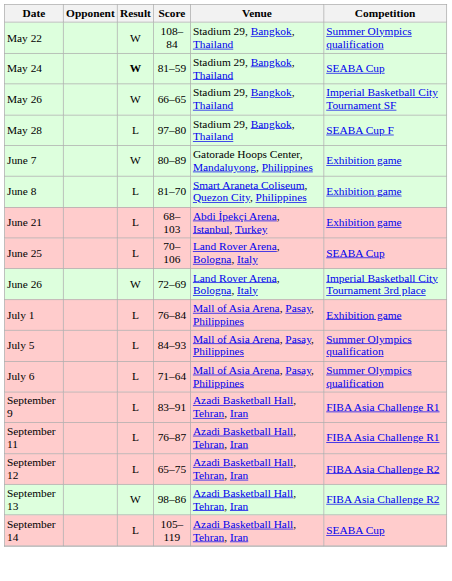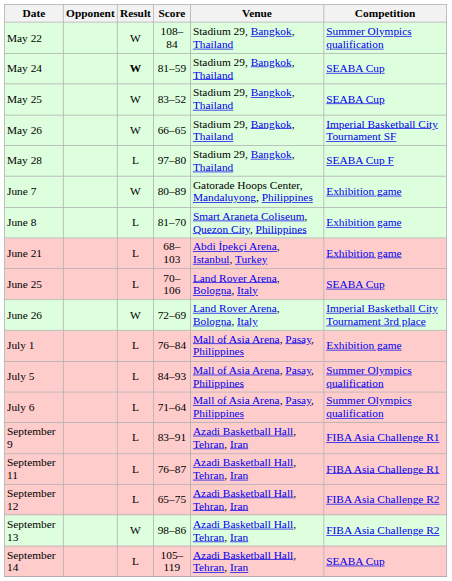 <table width=100% class="wikitable">
 <tr>
 <th>Date</th>
 <th>Opponent</th>
 <th>Result</th>
 <th>Score</th>
 <th>Venue</th>
 <th>Competition</th>
 </tr>
 <tr style="background:#dfd;">
 <td>May 22</td>
 <td></td>
 <td align=center>W</td>
 <td align=center>108–84</td>
 <td> Stadium 29, <a href='#'>Bangkok</a>, <a href='#'>Thailand</a></td>
 <td><a href='#'>Summer Olympics qualification</a></td>
 </tr>
 <tr style="background:#dfd;">
 <td>May 24</td>
 <td></td>
 <td align=center><strong>W</strong></td>
 <td align=center>81–59</td>
+<td> Stadium 29, <a href='#'>Bangkok</a>, <a href='#'>Thailand</a></td>
+<td><a href='#'>SEABA Cup</a></td>
+</tr>
+<tr style="background:#dfd;">
+<td>May 25</td>
+<td></td>
+<td align=center>W</td>
+<td align=center>83–52</td>
 <td> Stadium 29, <a href='#'>Bangkok</a>, <a href='#'>Thailand</a></td>
 <td><a href='#'>SEABA Cup</a></td>
 </tr>
 <tr style="background:#dfd;">
 <td>May 26</td>
 <td></td>
 <td align=center>W</td>
 <td align=center>66–65</td>
 <td> Stadium 29, <a href='#'>Bangkok</a>, <a href='#'>Thailand</a></td>
 <td><a href='#'>Imperial Basketball City Tournament SF</a></td>
 </tr>
 <tr style="background:#dfd;">
 <td>May 28</td>
 <td></td>
 <td align=center>L</td>
 <td align=center>97–80</td>
 <td> Stadium 29, <a href='#'>Bangkok</a>, <a href='#'>Thailand</a></td>
 <td><a href='#'>SEABA Cup F</a></td>
 </tr>
 <tr style="background:#dfd;">
 <td>June 7</td>
 <td></td>
 <td align=center>W</td>
 <td align=center>80–89</td>
 <td> Gatorade Hoops Center, <a href='#'>Mandaluyong</a>, <a href='#'>Philippines</a></td>
 <td><a href='#'>Exhibition game</a></td>
 </tr>
 <tr style="background:#dfd;">
 <td>June 8</td>
 <td></td>
 <td align=center>L</td>
 <td align=center>81–70</td>
 <td> <a href='#'>Smart Araneta Coliseum</a>, <a href='#'>Quezon City</a>, <a href='#'>Philippines</a></td>
 <td><a href='#'>Exhibition game</a></td>
 </tr>
 <tr style="background:#fcc;">
 <td>June 21</td>
 <td></td>
 <td align=center>L</td>
 <td align=center>68–103</td>
 <td> <a href='#'>Abdi İpekçi Arena</a>, <a href='#'>Istanbul</a>, <a href='#'>Turkey</a></td>
 <td><a href='#'>Exhibition game</a></td>
 </tr>
 <tr style="background:#fcc;">
 <td>June 25</td>
 <td></td>
 <td align=center>L</td>
 <td align=center>70–106</td>
 <td> <a href='#'>Land Rover Arena</a>, <a href='#'>Bologna</a>, <a href='#'>Italy</a></td>
 <td><a href='#'>SEABA Cup</a></td>
 </tr>
 <tr style="background:#dfd;">
 <td>June 26</td>
 <td></td>
 <td align=center>W</td>
 <td align=center>72–69</td>
 <td> <a href='#'>Land Rover Arena</a>, <a href='#'>Bologna</a>, <a href='#'>Italy</a></td>
 <td><a href='#'>Imperial Basketball City Tournament 3rd place</a></td>
 </tr>
 <tr style="background:#fcc;">
 <td>July 1</td>
 <td></td>
 <td align=center>L</td>
 <td align=center>76–84</td>
 <td> <a href='#'>Mall of Asia Arena</a>, <a href='#'>Pasay</a>, <a href='#'>Philippines</a></td>
 <td><a href='#'>Exhibition game</a></td>
 </tr>
 <tr style="background:#fcc;">
 <td>July 5</td>
 <td></td>
 <td align=center>L</td>
 <td align=center>84–93</td>
 <td> <a href='#'>Mall of Asia Arena</a>, <a href='#'>Pasay</a>, <a href='#'>Philippines</a></td>
 <td><a href='#'>Summer Olympics qualification</a></td>
 </tr>
 <tr style="background:#fcc;">
 <td>July 6</td>
 <td></td>
 <td align=center>L</td>
 <td align=center>71–64</td>
 <td> <a href='#'>Mall of Asia Arena</a>, <a href='#'>Pasay</a>, <a href='#'>Philippines</a></td>
 <td><a href='#'>Summer Olympics qualification</a></td>
 </tr>
 <tr style="background:#fcc;">
 <td>September 9</td>
 <td></td>
 <td align=center>L</td>
 <td align=center>83–91</td>
 <td> <a href='#'>Azadi Basketball Hall</a>, <a href='#'>Tehran</a>, <a href='#'>Iran</a></td>
 <td><a href='#'>FIBA Asia Challenge R1</a></td>
 </tr>
 <tr style="background:#fcc;">
 <td>September 11</td>
 <td></td>
 <td align=center>L</td>
 <td align=center>76–87</td>
 <td> <a href='#'>Azadi Basketball Hall</a>, <a href='#'>Tehran</a>, <a href='#'>Iran</a></td>
 <td><a href='#'>FIBA Asia Challenge R1</a></td>
 </tr>
 <tr style="background:#fcc;">
 <td>September 12</td>
 <td></td>
 <td align=center>L</td>
 <td align=center>65–75</td>
 <td> <a href='#'>Azadi Basketball Hall</a>, <a href='#'>Tehran</a>, <a href='#'>Iran</a></td>
 <td><a href='#'>FIBA Asia Challenge R2</a></td>
 </tr>
 <tr style="background:#dfd;">
 <td>September 13</td>
 <td></td>
 <td align=center>W</td>
 <td align=center>98–86</td>
 <td> <a href='#'>Azadi Basketball Hall</a>, <a href='#'>Tehran</a>, <a href='#'>Iran</a></td>
 <td><a href='#'>FIBA Asia Challenge R2</a></td>
 </tr>
 <tr style="background:#fcc;">
 <td>September 14</td>
 <td></td>
 <td align=center>L</td>
 <td align=center>105–119</td>
 <td> <a href='#'>Azadi Basketball Hall</a>, <a href='#'>Tehran</a>, <a href='#'>Iran</a></td>
 <td><a href='#'>SEABA Cup</a></td>
 </tr>
 <tr>
 </tr>
 </table>
